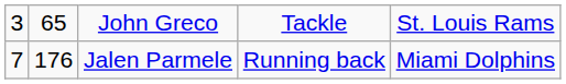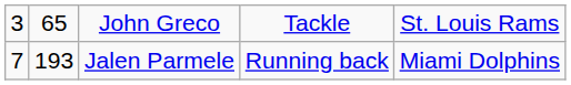 <table class="wikitable" style="text-align:center">
 <tr>
 <td>3</td>
 <td>65</td>
 <td><a href='#'>John Greco</a></td>
 <td><a href='#'>Tackle</a></td>
 <td><a href='#'>St. Louis Rams</a></td>
 </tr>
 <tr>
 <td>7</td>
-<td>176</td>
+<td>193</td>
 <td><a href='#'>Jalen Parmele</a></td>
 <td><a href='#'>Running back</a></td>
 <td><a href='#'>Miami Dolphins</a></td>
 </tr>
 </table>
